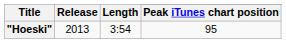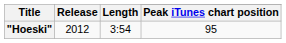 <table class="wikitable plainrowheaders" style="text-align:center;">
 <tr>
 <th rowspan="2">Title</th>
 <th rowspan="2">Release</th>
 <th rowspan ="2">Length</th>
 </tr>
 <tr>
 <th>Peak <a href='#'>iTunes</a> chart position</th>
 </tr>
 <tr>
 <th scope="row">"Hoeski"<br><span></span></th>
-<td>2013</td>
+<td>2012</td>
 <td>3:54</td>
 <td>95</td>
 </tr>
 </table>
